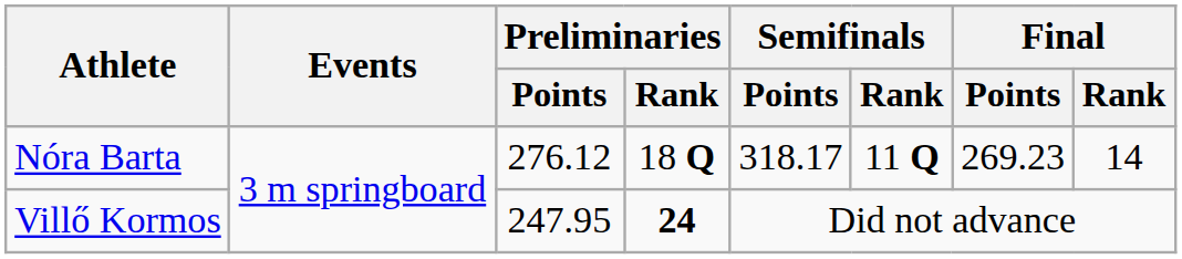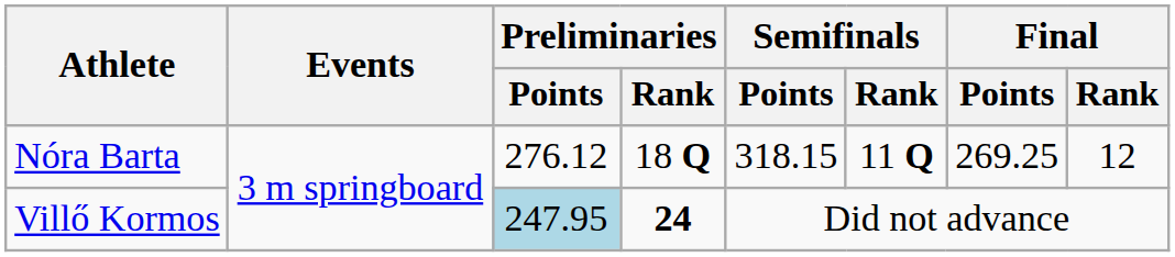 <table class=wikitable style="font-size:90%">
 <tr>
 <th rowspan="2">Athlete</th>
 <th rowspan="2">Events</th>
 <th colspan="2">Preliminaries</th>
 <th colspan="2">Semifinals</th>
 <th colspan="2">Final</th>
 </tr>
 <tr style="font-size:95%">
 <th>Points</th>
 <th>Rank</th>
 <th>Points</th>
 <th>Rank</th>
 <th>Points</th>
 <th>Rank</th>
 </tr>
 <tr align=center>
 <td align=left><a href='#'>Nóra Barta</a></td>
 <td align=left rowspan=2><a href='#'>3 m springboard</a></td>
 <td>276.12</td>
 <td>18 <strong>Q</strong></td>
-<td>318.17</td>
+<td>318.15</td>
 <td>11 <strong>Q</strong></td>
-<td>269.23</td>
-<td>14</td>
+<td>269.25</td>
+<td>12</td>
 </tr>
 <tr align=center>
 <td align=left><a href='#'>Villő Kormos</a></td>
-<td>247.95</td>
+<td style="background: lightblue;">247.95</td>
 <td><strong>24</strong></td>
 <td colspan=4>Did not advance</td>
 </tr>
 </table>
